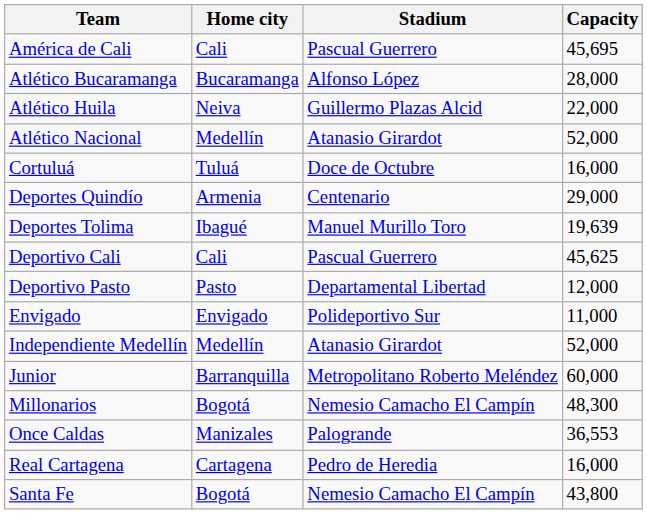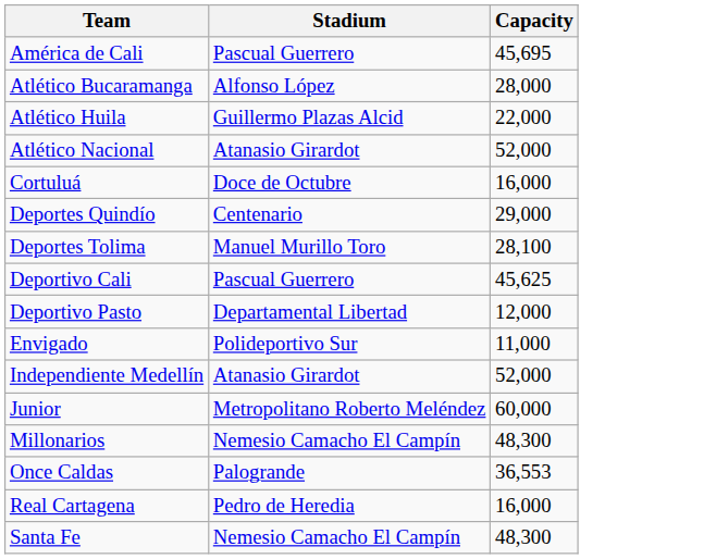 <table class="wikitable sortable">
 <tr>
 <th>Team</th>
-<th>Home city</th>
 <th>Stadium</th>
 <th>Capacity</th>
 </tr>
 <tr>
 <td><a href='#'>América de Cali</a></td>
-<td><a href='#'>Cali</a></td>
 <td><a href='#'>Pascual Guerrero</a></td>
 <td>45,695</td>
 </tr>
 <tr>
 <td><a href='#'>Atlético Bucaramanga</a></td>
-<td><a href='#'>Bucaramanga</a></td>
 <td><a href='#'>Alfonso López</a></td>
 <td>28,000</td>
 </tr>
 <tr>
 <td><a href='#'>Atlético Huila</a></td>
-<td><a href='#'>Neiva</a></td>
 <td><a href='#'>Guillermo Plazas Alcid</a></td>
 <td>22,000</td>
 </tr>
 <tr>
 <td><a href='#'>Atlético Nacional</a></td>
-<td><a href='#'>Medellín</a></td>
 <td><a href='#'>Atanasio Girardot</a></td>
 <td>52,000</td>
 </tr>
 <tr>
 <td><a href='#'>Cortuluá</a></td>
-<td><a href='#'>Tuluá</a></td>
 <td><a href='#'>Doce de Octubre</a></td>
 <td>16,000</td>
 </tr>
 <tr>
 <td><a href='#'>Deportes Quindío</a></td>
-<td><a href='#'>Armenia</a></td>
 <td><a href='#'>Centenario</a></td>
 <td>29,000</td>
 </tr>
 <tr>
 <td><a href='#'>Deportes Tolima</a></td>
-<td><a href='#'>Ibagué</a></td>
 <td><a href='#'>Manuel Murillo Toro</a></td>
-<td>19,639</td>
+<td>28,100</td>
 </tr>
 <tr>
 <td><a href='#'>Deportivo Cali</a></td>
-<td><a href='#'>Cali</a></td>
 <td><a href='#'>Pascual Guerrero</a></td>
 <td>45,625</td>
 </tr>
 <tr>
 <td><a href='#'>Deportivo Pasto</a></td>
-<td><a href='#'>Pasto</a></td>
 <td><a href='#'>Departamental Libertad</a></td>
 <td>12,000</td>
 </tr>
 <tr>
-<td><a href='#'>Envigado</a></td>
 <td><a href='#'>Envigado</a></td>
 <td><a href='#'>Polideportivo Sur</a></td>
 <td>11,000</td>
 </tr>
 <tr>
 <td><a href='#'>Independiente Medellín</a></td>
-<td><a href='#'>Medellín</a></td>
 <td><a href='#'>Atanasio Girardot</a></td>
 <td>52,000</td>
 </tr>
 <tr>
 <td><a href='#'>Junior</a></td>
-<td><a href='#'>Barranquilla</a></td>
 <td><a href='#'>Metropolitano Roberto Meléndez</a></td>
 <td>60,000</td>
 </tr>
 <tr>
 <td><a href='#'>Millonarios</a></td>
-<td><a href='#'>Bogotá</a></td>
 <td><a href='#'>Nemesio Camacho El Campín</a></td>
 <td>48,300</td>
 </tr>
 <tr>
 <td><a href='#'>Once Caldas</a></td>
-<td><a href='#'>Manizales</a></td>
 <td><a href='#'>Palogrande</a></td>
 <td>36,553</td>
 </tr>
 <tr>
 <td><a href='#'>Real Cartagena</a></td>
-<td><a href='#'>Cartagena</a></td>
 <td><a href='#'>Pedro de Heredia</a></td>
 <td>16,000</td>
 </tr>
 <tr>
 <td><a href='#'>Santa Fe</a></td>
-<td><a href='#'>Bogotá</a></td>
 <td><a href='#'>Nemesio Camacho El Campín</a></td>
-<td>43,800</td>
+<td>48,300</td>
 </tr>
 </table>
